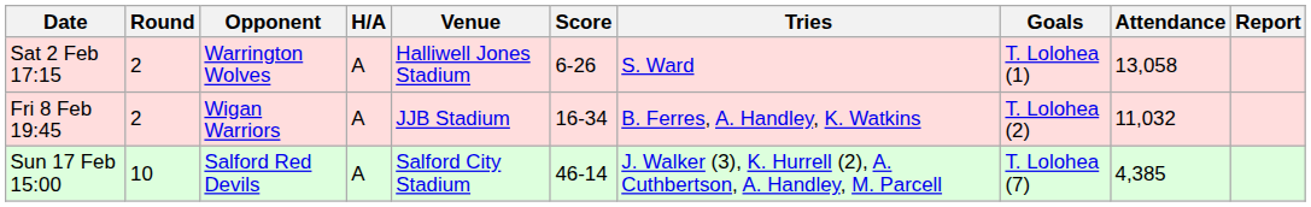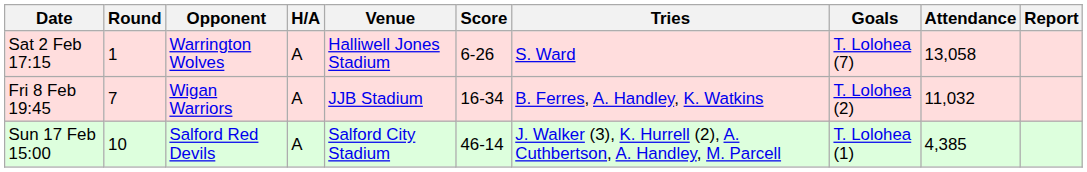 <table class="wikitable" style="font-size:85%;">
 <tr>
 <th>Date</th>
 <th>Round</th>
 <th>Opponent</th>
 <th>H/A</th>
 <th>Venue</th>
 <th>Score</th>
 <th>Tries</th>
 <th>Goals</th>
 <th>Attendance</th>
 <th>Report</th>
 </tr>
 <tr bgcolor=#FFDDDD>
 <td>Sat 2 Feb 17:15</td>
-<td>2</td>
+<td>1</td>
 <td><a href='#'>Warrington Wolves</a></td>
 <td>A</td>
 <td><a href='#'>Halliwell Jones Stadium</a></td>
 <td>6-26</td>
 <td><a href='#'>S. Ward</a></td>
-<td><a href='#'>T. Lolohea</a> (1)</td>
+<td><a href='#'>T. Lolohea</a> (7)</td>
 <td>13,058</td>
 <td></td>
 </tr>
 <tr bgcolor=#FFDDDD>
 <td>Fri 8 Feb 19:45</td>
-<td>2</td>
+<td>7</td>
 <td><a href='#'>Wigan Warriors</a></td>
 <td>A</td>
 <td><a href='#'>JJB Stadium</a></td>
 <td>16-34</td>
 <td><a href='#'>B. Ferres</a>, <a href='#'>A. Handley</a>, <a href='#'>K. Watkins</a></td>
 <td><a href='#'>T. Lolohea</a> (2)</td>
 <td>11,032</td>
 <td></td>
 </tr>
 <tr bgcolor=#DDFFDD>
 <td>Sun 17 Feb 15:00</td>
 <td>10</td>
 <td><a href='#'>Salford Red Devils</a></td>
 <td>A</td>
 <td><a href='#'>Salford City Stadium</a></td>
 <td>46-14</td>
 <td><a href='#'>J. Walker</a> (3), <a href='#'>K. Hurrell</a> (2), <a href='#'>A. Cuthbertson</a>, <a href='#'>A. Handley</a>, <a href='#'>M. Parcell</a></td>
-<td><a href='#'>T. Lolohea</a> (7)</td>
+<td><a href='#'>T. Lolohea</a> (1)</td>
 <td>4,385</td>
 <td></td>
 </tr>
 </table>
